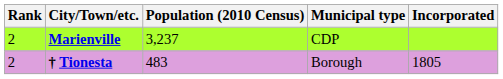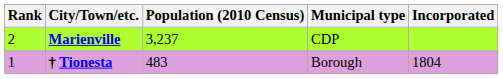 <table class="wikitable sortable">
 <tr>
 <th>Rank</th>
 <th>City/Town/etc.</th>
 <th>Population (2010 Census)</th>
 <th>Municipal type</th>
 <th>Incorporated</th>
 </tr>
 <tr style="background-color:#ADFF2F;">
 <td>2</td>
 <td><strong><a href='#'>Marienville</a></strong></td>
 <td>3,237</td>
 <td>CDP</td>
 <td></td>
 </tr>
 <tr style="background-color:#DDA0DD;">
-<td>2</td>
+<td>1</td>
 <td><strong>† <a href='#'>Tionesta</a></strong></td>
 <td>483</td>
 <td>Borough</td>
-<td>1805</td>
+<td>1804</td>
 </tr>
 </table>
